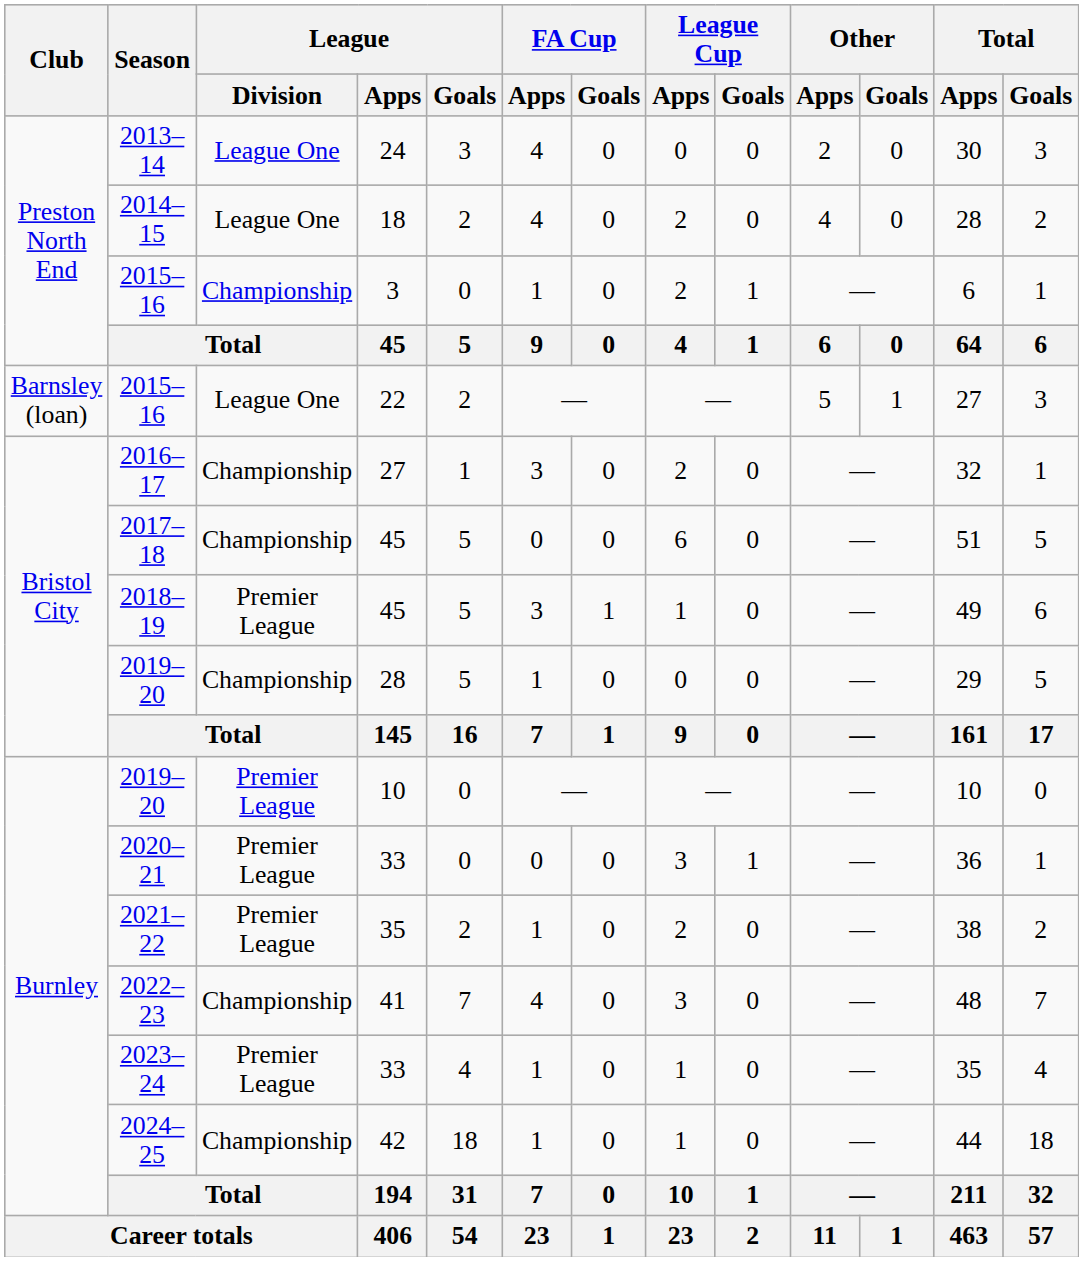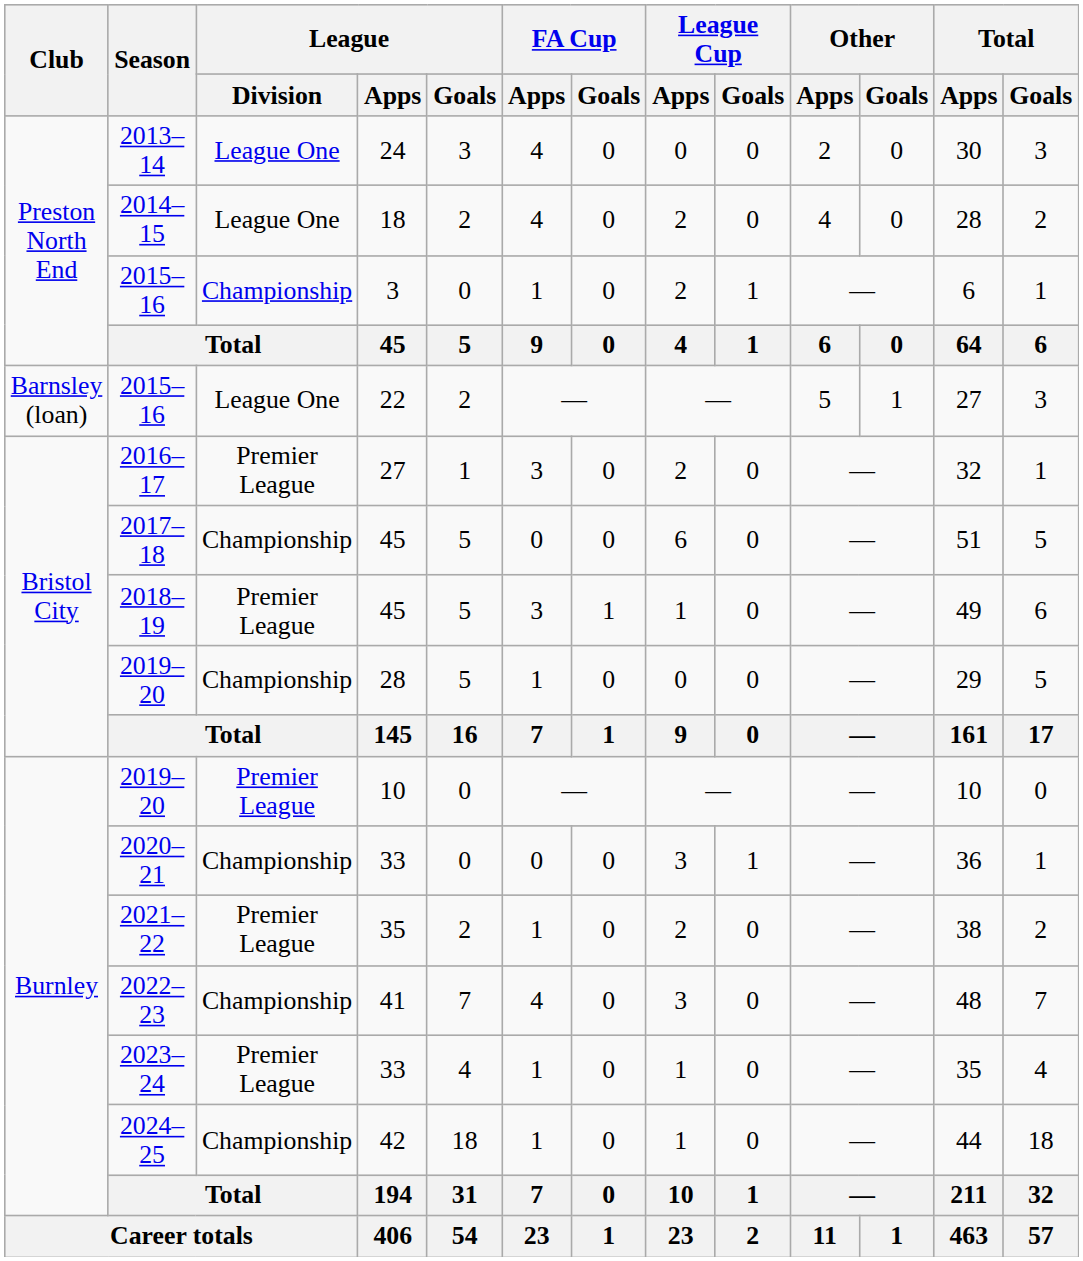 <table class="wikitable" style="text-align:center;">
 <tr>
 <th rowspan="2">Club</th>
 <th rowspan="2">Season</th>
 <th colspan="3">League</th>
 <th colspan="2"><a href='#'>FA Cup</a></th>
 <th colspan="2"><a href='#'>League Cup</a></th>
 <th colspan="2">Other</th>
 <th colspan="2">Total</th>
 </tr>
 <tr>
 <th>Division</th>
 <th>Apps</th>
 <th>Goals</th>
 <th>Apps</th>
 <th>Goals</th>
 <th>Apps</th>
 <th>Goals</th>
 <th>Apps</th>
 <th>Goals</th>
 <th>Apps</th>
 <th>Goals</th>
 </tr>
 <tr>
 <td rowspan="4"><a href='#'>Preston North End</a></td>
 <td><a href='#'>2013–14</a></td>
 <td><a href='#'>League One</a></td>
 <td>24</td>
 <td>3</td>
 <td>4</td>
 <td>0</td>
 <td>0</td>
 <td>0</td>
 <td>2</td>
 <td>0</td>
 <td>30</td>
 <td>3</td>
 </tr>
 <tr>
 <td><a href='#'>2014–15</a></td>
 <td>League One</td>
 <td>18</td>
 <td>2</td>
 <td>4</td>
 <td>0</td>
 <td>2</td>
 <td>0</td>
 <td>4</td>
 <td>0</td>
 <td>28</td>
 <td>2</td>
 </tr>
 <tr>
 <td><a href='#'>2015–16</a></td>
 <td><a href='#'>Championship</a></td>
 <td>3</td>
 <td>0</td>
 <td>1</td>
 <td>0</td>
 <td>2</td>
 <td>1</td>
 <td colspan=2>—</td>
 <td>6</td>
 <td>1</td>
 </tr>
 <tr>
 <th colspan="2">Total</th>
 <th>45</th>
 <th>5</th>
 <th>9</th>
 <th>0</th>
 <th>4</th>
 <th>1</th>
 <th>6</th>
 <th>0</th>
 <th>64</th>
 <th>6</th>
 </tr>
 <tr>
 <td><a href='#'>Barnsley</a> (loan)</td>
 <td><a href='#'>2015–16</a></td>
 <td>League One</td>
 <td>22</td>
 <td>2</td>
 <td colspan=2>—</td>
 <td colspan=2>—</td>
 <td>5</td>
 <td>1</td>
 <td>27</td>
 <td>3</td>
 </tr>
 <tr>
 <td rowspan="5"><a href='#'>Bristol City</a></td>
 <td><a href='#'>2016–17</a></td>
-<td>Championship</td>
+<td>Premier League</td>
 <td>27</td>
 <td>1</td>
 <td>3</td>
 <td>0</td>
 <td>2</td>
 <td>0</td>
 <td colspan=2>—</td>
 <td>32</td>
 <td>1</td>
 </tr>
 <tr>
 <td><a href='#'>2017–18</a></td>
 <td>Championship</td>
 <td>45</td>
 <td>5</td>
 <td>0</td>
 <td>0</td>
 <td>6</td>
 <td>0</td>
 <td colspan=2>—</td>
 <td>51</td>
 <td>5</td>
 </tr>
 <tr>
 <td><a href='#'>2018–19</a></td>
 <td>Premier League</td>
 <td>45</td>
 <td>5</td>
 <td>3</td>
 <td>1</td>
 <td>1</td>
 <td>0</td>
 <td colspan=2>—</td>
 <td>49</td>
 <td>6</td>
 </tr>
 <tr>
 <td><a href='#'>2019–20</a></td>
 <td>Championship</td>
 <td>28</td>
 <td>5</td>
 <td>1</td>
 <td>0</td>
 <td>0</td>
 <td>0</td>
 <td colspan=2>—</td>
 <td>29</td>
 <td>5</td>
 </tr>
 <tr>
 <th colspan="2">Total</th>
 <th>145</th>
 <th>16</th>
 <th>7</th>
 <th>1</th>
 <th>9</th>
 <th>0</th>
 <th colspan=2>—</th>
 <th>161</th>
 <th>17</th>
 </tr>
 <tr>
 <td rowspan="7"><a href='#'>Burnley</a></td>
 <td><a href='#'>2019–20</a></td>
 <td><a href='#'>Premier League</a></td>
 <td>10</td>
 <td>0</td>
 <td colspan=2>—</td>
 <td colspan=2>—</td>
 <td colspan=2>—</td>
 <td>10</td>
 <td>0</td>
 </tr>
 <tr>
 <td><a href='#'>2020–21</a></td>
-<td>Premier League</td>
+<td>Championship</td>
 <td>33</td>
 <td>0</td>
 <td>0</td>
 <td>0</td>
 <td>3</td>
 <td>1</td>
 <td colspan=2>—</td>
 <td>36</td>
 <td>1</td>
 </tr>
 <tr>
 <td><a href='#'>2021–22</a></td>
 <td>Premier League</td>
 <td>35</td>
 <td>2</td>
 <td>1</td>
 <td>0</td>
 <td>2</td>
 <td>0</td>
 <td colspan=2>—</td>
 <td>38</td>
 <td>2</td>
 </tr>
 <tr>
 <td><a href='#'>2022–23</a></td>
 <td>Championship</td>
 <td>41</td>
 <td>7</td>
 <td>4</td>
 <td>0</td>
 <td>3</td>
 <td>0</td>
 <td colspan=2>—</td>
 <td>48</td>
 <td>7</td>
 </tr>
 <tr>
 <td><a href='#'>2023–24</a></td>
 <td>Premier League</td>
 <td>33</td>
 <td>4</td>
 <td>1</td>
 <td>0</td>
 <td>1</td>
 <td>0</td>
 <td colspan=2>—</td>
 <td>35</td>
 <td>4</td>
 </tr>
 <tr>
 <td><a href='#'>2024–25</a></td>
 <td>Championship</td>
 <td>42</td>
 <td>18</td>
 <td>1</td>
 <td>0</td>
 <td>1</td>
 <td>0</td>
 <td colspan=2>—</td>
 <td>44</td>
 <td>18</td>
 </tr>
 <tr>
 <th colspan="2">Total</th>
 <th>194</th>
 <th>31</th>
 <th>7</th>
 <th>0</th>
 <th>10</th>
 <th>1</th>
 <th colspan=2>—</th>
 <th>211</th>
 <th>32</th>
 </tr>
 <tr>
 <th colspan="3">Career totals</th>
 <th>406</th>
 <th>54</th>
 <th>23</th>
 <th>1</th>
 <th>23</th>
 <th>2</th>
 <th>11</th>
 <th>1</th>
 <th>463</th>
 <th>57</th>
 </tr>
 </table>
